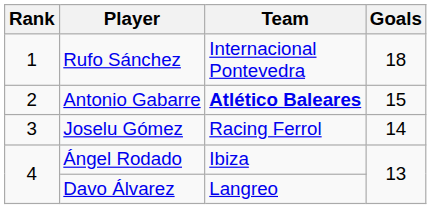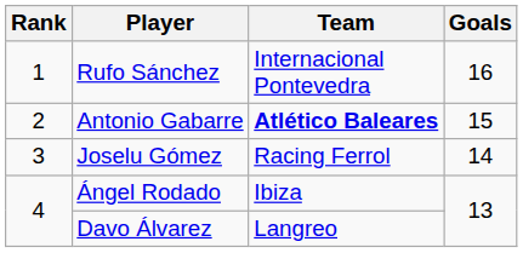 <table class="wikitable" style="text-align:center">
 <tr>
 <th>Rank</th>
 <th>Player</th>
 <th>Team</th>
 <th>Goals</th>
 </tr>
 <tr>
 <td>1</td>
 <td align="left"> <a href='#'>Rufo Sánchez</a></td>
 <td align="left"><a href='#'>Internacional</a><br><a href='#'>Pontevedra</a></td>
-<td>18</td>
+<td>16</td>
 </tr>
 <tr>
 <td>2</td>
 <td align="left"> <a href='#'>Antonio Gabarre</a></td>
 <td align="left"><strong><a href='#'>Atlético Baleares</a></strong></td>
 <td>15</td>
 </tr>
 <tr>
 <td>3</td>
 <td align="left"> <a href='#'>Joselu Gómez</a></td>
 <td align="left"><a href='#'>Racing Ferrol</a></td>
 <td>14</td>
 </tr>
 <tr>
 <td rowspan=2>4</td>
 <td align="left"> <a href='#'>Ángel Rodado</a></td>
 <td align="left"><a href='#'>Ibiza</a></td>
 <td rowspan=2>13</td>
 </tr>
 <tr>
 <td align="left"> <a href='#'>Davo Álvarez</a></td>
 <td align="left"><a href='#'>Langreo</a></td>
 </tr>
 </table>
